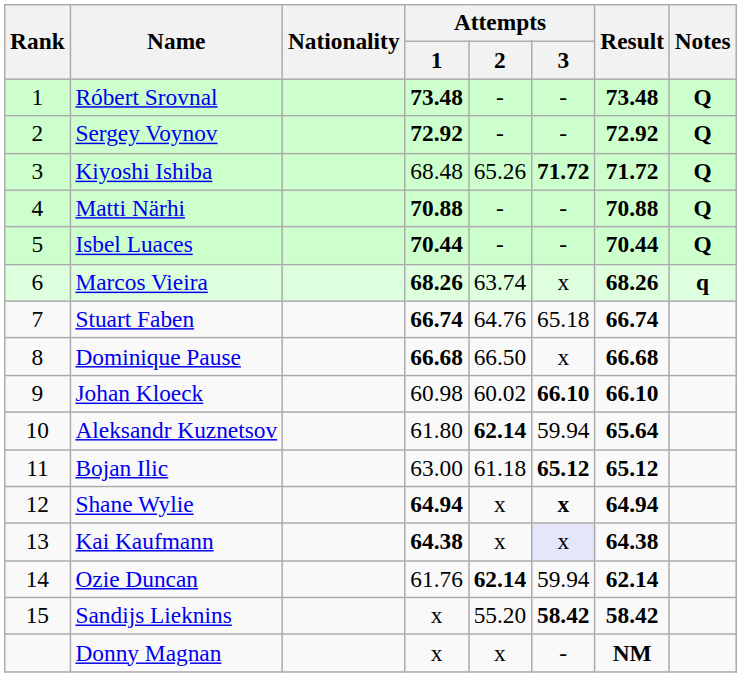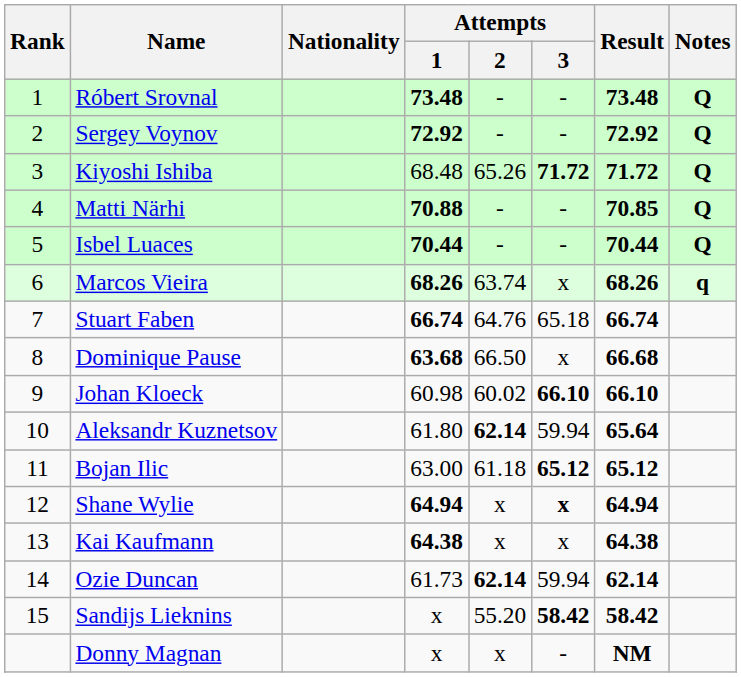 <table class="wikitable sortable" style="text-align:center">
 <tr>
 <th rowspan=2>Rank</th>
 <th rowspan=2>Name</th>
 <th rowspan=2>Nationality</th>
 <th colspan=3>Attempts</th>
 <th rowspan=2>Result</th>
 <th rowspan=2>Notes</th>
 </tr>
 <tr>
 <th>1</th>
 <th>2</th>
 <th>3</th>
 </tr>
 <tr bgcolor=ccffcc>
 <td>1</td>
 <td align=left><a href='#'>Róbert Srovnal</a></td>
 <td align=left></td>
 <td><strong>73.48</strong></td>
 <td>-</td>
 <td>-</td>
 <td><strong>73.48</strong></td>
 <td><strong>Q</strong></td>
 </tr>
 <tr bgcolor=ccffcc>
 <td>2</td>
 <td align=left><a href='#'>Sergey Voynov</a></td>
 <td align=left></td>
 <td><strong>72.92</strong></td>
 <td>-</td>
 <td>-</td>
 <td><strong>72.92</strong></td>
 <td><strong>Q</strong></td>
 </tr>
 <tr bgcolor=ccffcc>
 <td>3</td>
 <td align=left><a href='#'>Kiyoshi Ishiba</a></td>
 <td align=left></td>
 <td>68.48</td>
 <td>65.26</td>
 <td><strong>71.72</strong></td>
 <td><strong>71.72</strong></td>
 <td><strong>Q</strong></td>
 </tr>
 <tr bgcolor=ccffcc>
 <td>4</td>
 <td align=left><a href='#'>Matti Närhi</a></td>
 <td align=left></td>
 <td><strong>70.88</strong></td>
 <td>-</td>
 <td>-</td>
-<td><strong>70.88</strong></td>
+<td><strong>70.85</strong></td>
 <td><strong>Q</strong></td>
 </tr>
 <tr bgcolor=ccffcc>
 <td>5</td>
 <td align=left><a href='#'>Isbel Luaces</a></td>
 <td align=left></td>
 <td><strong>70.44</strong></td>
 <td>-</td>
 <td>-</td>
 <td><strong>70.44</strong></td>
 <td><strong>Q</strong></td>
 </tr>
 <tr bgcolor=ddffdd>
 <td>6</td>
 <td align=left><a href='#'>Marcos Vieira</a></td>
 <td align=left></td>
 <td><strong>68.26</strong></td>
 <td>63.74</td>
 <td>x</td>
 <td><strong>68.26</strong></td>
 <td><strong>q</strong></td>
 </tr>
 <tr>
 <td>7</td>
 <td align=left><a href='#'>Stuart Faben</a></td>
 <td align=left></td>
 <td><strong>66.74</strong></td>
 <td>64.76</td>
 <td>65.18</td>
 <td><strong>66.74</strong></td>
 <td></td>
 </tr>
 <tr>
 <td>8</td>
 <td align=left><a href='#'>Dominique Pause</a></td>
 <td align=left></td>
-<td><strong>66.68</strong></td>
+<td><strong>63.68</strong></td>
 <td>66.50</td>
 <td>x</td>
 <td><strong>66.68</strong></td>
 <td></td>
 </tr>
 <tr>
 <td>9</td>
 <td align=left><a href='#'>Johan Kloeck</a></td>
 <td align=left></td>
 <td>60.98</td>
 <td>60.02</td>
 <td><strong>66.10</strong></td>
 <td><strong>66.10</strong></td>
 <td></td>
 </tr>
 <tr>
 <td>10</td>
 <td align=left><a href='#'>Aleksandr Kuznetsov</a></td>
 <td align=left></td>
 <td>61.80</td>
 <td><strong>62.14</strong></td>
 <td>59.94</td>
 <td><strong>65.64</strong></td>
 <td></td>
 </tr>
 <tr>
 <td>11</td>
 <td align=left><a href='#'>Bojan Ilic</a></td>
 <td align=left></td>
 <td>63.00</td>
 <td>61.18</td>
 <td><strong>65.12</strong></td>
 <td><strong>65.12</strong></td>
 <td></td>
 </tr>
 <tr>
 <td>12</td>
 <td align=left><a href='#'>Shane Wylie</a></td>
 <td align=left></td>
 <td><strong>64.94</strong></td>
 <td>x</td>
 <td><strong>x</strong></td>
 <td><strong>64.94</strong></td>
 <td></td>
 </tr>
 <tr>
 <td>13</td>
 <td align=left><a href='#'>Kai Kaufmann</a></td>
 <td align=left></td>
 <td><strong>64.38</strong></td>
 <td>x</td>
-<td style="background: lavender;">x</td>
+<td>x</td>
 <td><strong>64.38</strong></td>
 <td></td>
 </tr>
 <tr>
 <td>14</td>
 <td align=left><a href='#'>Ozie Duncan</a></td>
 <td align=left></td>
-<td>61.76</td>
+<td>61.73</td>
 <td><strong>62.14</strong></td>
 <td>59.94</td>
 <td><strong>62.14</strong></td>
 <td></td>
 </tr>
 <tr>
 <td>15</td>
 <td align=left><a href='#'>Sandijs Lieknins</a></td>
 <td align=left></td>
 <td>x</td>
 <td>55.20</td>
 <td><strong>58.42</strong></td>
 <td><strong>58.42</strong></td>
 <td></td>
 </tr>
 <tr>
 <td></td>
 <td align=left><a href='#'>Donny Magnan</a></td>
 <td align=left></td>
 <td>x</td>
 <td>x</td>
 <td>-</td>
 <td><strong>NM</strong></td>
 <td></td>
 </tr>
 </table>
